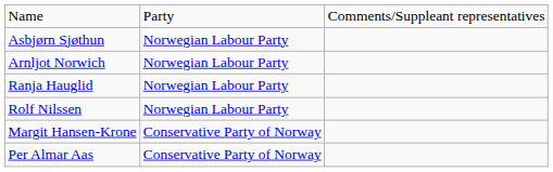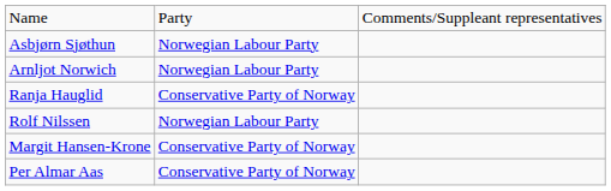 <table class="wikitable">
 <tr>
 <td>Name</td>
 <td>Party</td>
 <td>Comments/Suppleant representatives</td>
 </tr>
 <tr>
 <td><a href='#'>Asbjørn Sjøthun</a></td>
 <td><a href='#'>Norwegian Labour Party</a></td>
 <td></td>
 </tr>
 <tr>
 <td><a href='#'>Arnljot Norwich</a></td>
 <td><a href='#'>Norwegian Labour Party</a></td>
 <td></td>
 </tr>
 <tr>
 <td><a href='#'>Ranja Hauglid</a></td>
-<td><a href='#'>Norwegian Labour Party</a></td>
+<td><a href='#'>Conservative Party of Norway</a></td>
 <td></td>
 </tr>
 <tr>
 <td><a href='#'>Rolf Nilssen</a></td>
 <td><a href='#'>Norwegian Labour Party</a></td>
 <td></td>
 </tr>
 <tr>
 <td><a href='#'>Margit Hansen-Krone</a></td>
 <td><a href='#'>Conservative Party of Norway</a></td>
 <td></td>
 </tr>
 <tr>
 <td><a href='#'>Per Almar Aas</a></td>
 <td><a href='#'>Conservative Party of Norway</a></td>
 <td></td>
 </tr>
 </table>
